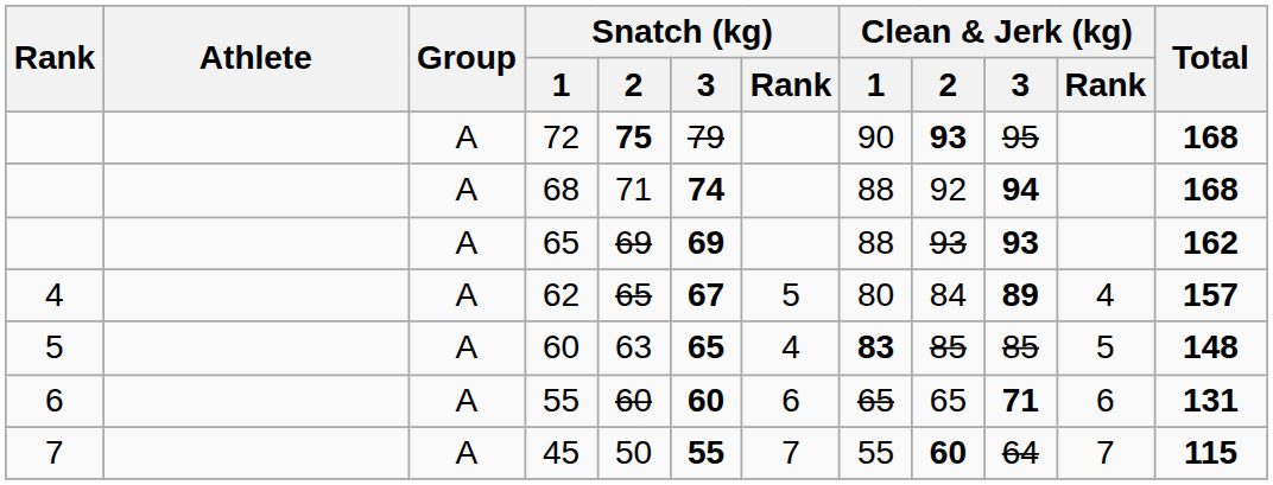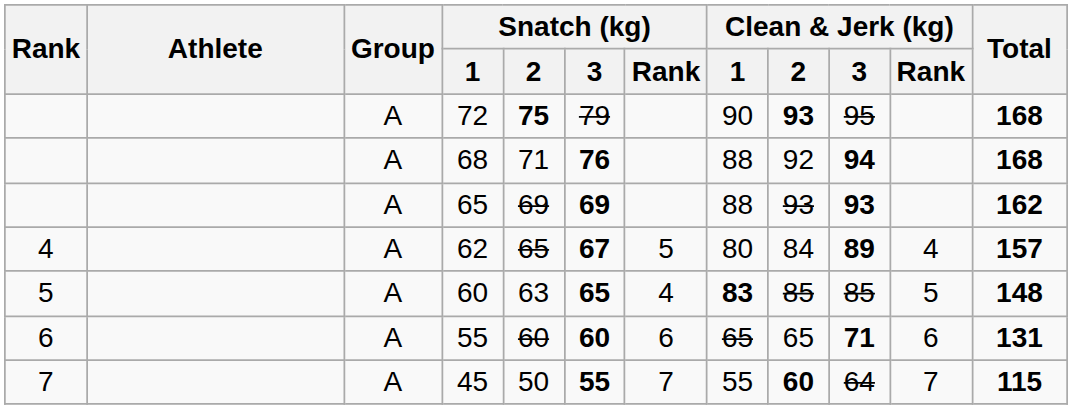 <table class = "wikitable" style="text-align:center;">
 <tr>
 <th rowspan=2 width=40>Rank</th>
 <th rowspan=2 width=250>Athlete</th>
 <th rowspan=2 width=50>Group</th>
 <th colspan=4>Snatch (kg)</th>
 <th colspan=4>Clean & Jerk (kg)</th>
 <th rowspan=2 width=60>Total</th>
 </tr>
 <tr>
 <th width=40>1</th>
 <th width=40>2</th>
 <th width=40>3</th>
 <th width=40>Rank</th>
 <th width=40>1</th>
 <th width=40>2</th>
 <th width=40>3</th>
 <th width=40>Rank</th>
 </tr>
 <tr>
 <td></td>
 <td align=left></td>
 <td>A</td>
 <td>72</td>
 <td><strong>75</strong></td>
 <td><s>79</s></td>
 <td></td>
 <td>90</td>
 <td><strong>93</strong></td>
 <td><s>95</s></td>
 <td></td>
 <td><strong>168</strong></td>
 </tr>
 <tr>
 <td></td>
 <td align=left></td>
 <td>A</td>
 <td>68</td>
 <td>71</td>
-<td><strong>74</strong></td>
+<td><strong>76</strong></td>
 <td></td>
 <td>88</td>
 <td>92</td>
 <td><strong>94</strong></td>
 <td></td>
 <td><strong>168</strong></td>
 </tr>
 <tr>
 <td></td>
 <td align=left></td>
 <td>A</td>
 <td>65</td>
 <td><s>69</s></td>
 <td><strong>69</strong></td>
 <td></td>
 <td>88</td>
 <td><s>93</s></td>
 <td><strong>93</strong></td>
 <td></td>
 <td><strong>162</strong></td>
 </tr>
 <tr>
 <td>4</td>
 <td align=left></td>
 <td>A</td>
 <td>62</td>
 <td><s>65</s></td>
 <td><strong>67</strong></td>
 <td>5</td>
 <td>80</td>
 <td>84</td>
 <td><strong>89</strong></td>
 <td>4</td>
 <td><strong>157</strong></td>
 </tr>
 <tr>
 <td>5</td>
 <td align=left></td>
 <td>A</td>
 <td>60</td>
 <td>63</td>
 <td><strong>65</strong></td>
 <td>4</td>
 <td><strong>83</strong></td>
 <td><s>85</s></td>
 <td><s>85</s></td>
 <td>5</td>
 <td><strong>148</strong></td>
 </tr>
 <tr>
 <td>6</td>
 <td align=left></td>
 <td>A</td>
 <td>55</td>
 <td><s>60</s></td>
 <td><strong>60</strong></td>
 <td>6</td>
 <td><s>65</s></td>
 <td>65</td>
 <td><strong>71</strong></td>
 <td>6</td>
 <td><strong>131</strong></td>
 </tr>
 <tr>
 <td>7</td>
 <td align=left></td>
 <td>A</td>
 <td>45</td>
 <td>50</td>
 <td><strong>55</strong></td>
 <td>7</td>
 <td>55</td>
 <td><strong>60</strong></td>
 <td><s>64</s></td>
 <td>7</td>
 <td><strong>115</strong></td>
 </tr>
 </table>
